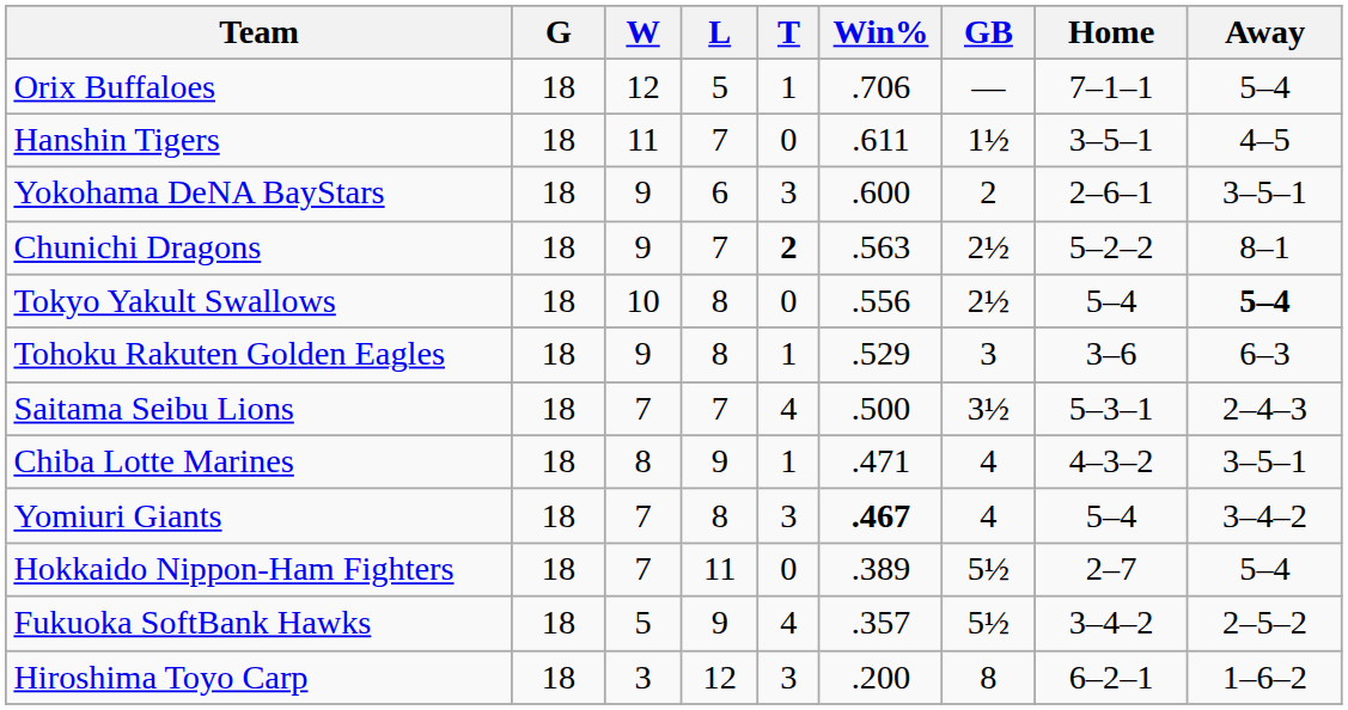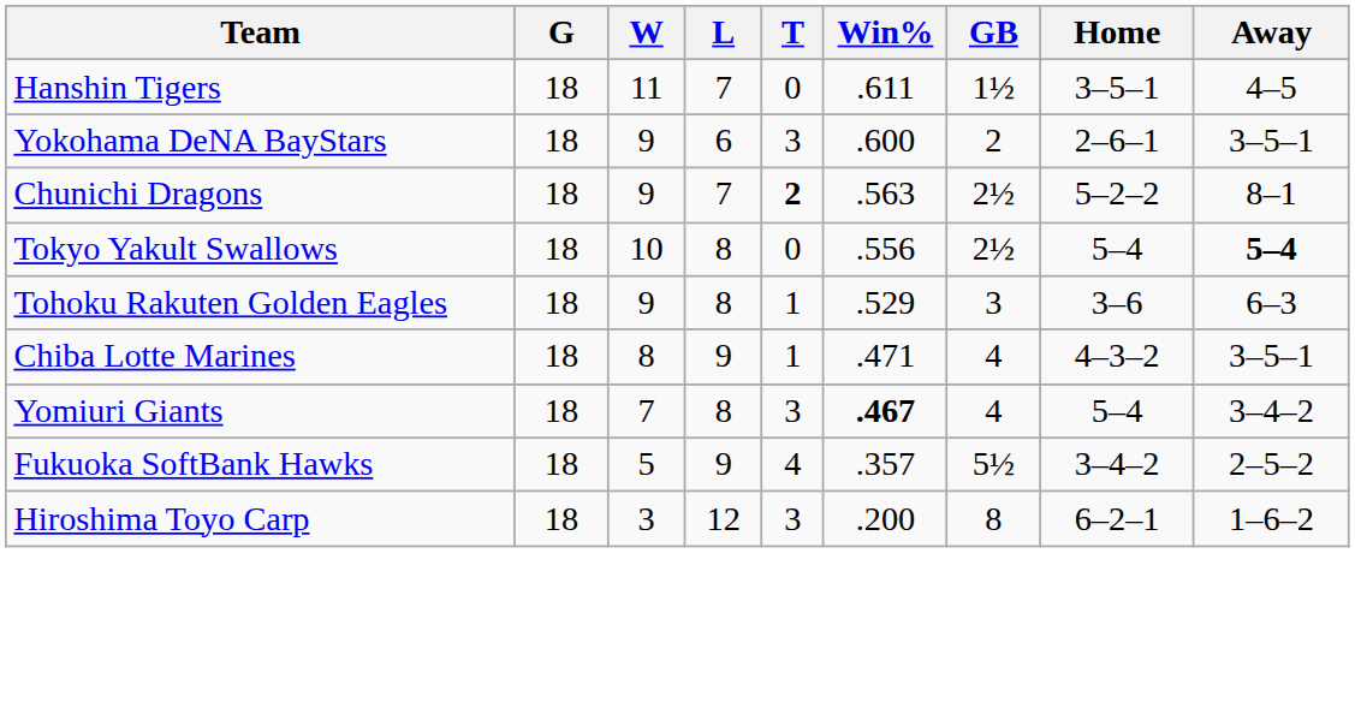 <table class="wikitable" width="50%" style="text-align:center;">
 <tr>
 <th width="33%">Team</th>
 <th width="6%">G</th>
 <th width="5%"><a href='#'>W</a></th>
 <th width="5%"><a href='#'>L</a></th>
 <th width="4%"><a href='#'>T</a></th>
 <th width="6%"><a href='#'>Win%</a></th>
 <th width="6%"><a href='#'>GB</a></th>
 <th width="10%">Home</th>
 <th width="10%">Away</th>
-</tr>
-<tr>
-<td style="text-align:left;"><a href='#'>Orix Buffaloes</a></td>
-<td>18</td>
-<td>12</td>
-<td>5</td>
-<td>1</td>
-<td>.706</td>
-<td>—</td>
-<td>7–1–1</td>
-<td>5–4</td>
 </tr>
 <tr>
 <td style="text-align:left;"><a href='#'>Hanshin Tigers</a></td>
 <td>18</td>
 <td>11</td>
 <td>7</td>
 <td>0</td>
 <td>.611</td>
 <td>1½</td>
 <td>3–5–1</td>
 <td>4–5</td>
 </tr>
 <tr>
 <td style="text-align:left;"><a href='#'>Yokohama DeNA BayStars</a></td>
 <td>18</td>
 <td>9</td>
 <td>6</td>
 <td>3</td>
 <td>.600</td>
 <td>2</td>
 <td>2–6–1</td>
 <td>3–5–1</td>
 </tr>
 <tr>
 <td style="text-align:left;"><a href='#'>Chunichi Dragons</a></td>
 <td>18</td>
 <td>9</td>
 <td>7</td>
 <td><strong>2</strong></td>
 <td>.563</td>
 <td>2½</td>
 <td>5–2–2</td>
 <td>8–1</td>
 </tr>
 <tr>
 <td style="text-align:left;"><a href='#'>Tokyo Yakult Swallows</a></td>
 <td>18</td>
 <td>10</td>
 <td>8</td>
 <td>0</td>
 <td>.556</td>
 <td>2½</td>
 <td>5–4</td>
 <td><strong>5–4</strong></td>
 </tr>
 <tr>
 <td style="text-align:left;"><a href='#'>Tohoku Rakuten Golden Eagles</a></td>
 <td>18</td>
 <td>9</td>
 <td>8</td>
 <td>1</td>
 <td>.529</td>
 <td>3</td>
 <td>3–6</td>
 <td>6–3</td>
 </tr>
 <tr>
-<td style="text-align:left;"><a href='#'>Saitama Seibu Lions</a></td>
-<td>18</td>
-<td>7</td>
-<td>7</td>
-<td>4</td>
-<td>.500</td>
-<td>3½</td>
-<td>5–3–1</td>
-<td>2–4–3</td>
-</tr>
-<tr>
 <td style="text-align:left;"><a href='#'>Chiba Lotte Marines</a></td>
 <td>18</td>
 <td>8</td>
 <td>9</td>
 <td>1</td>
 <td>.471</td>
 <td>4</td>
 <td>4–3–2</td>
 <td>3–5–1</td>
 </tr>
 <tr>
 <td style="text-align:left;"><a href='#'>Yomiuri Giants</a></td>
 <td>18</td>
 <td>7</td>
 <td>8</td>
 <td>3</td>
 <td><strong>.467</strong></td>
 <td>4</td>
 <td>5–4</td>
 <td>3–4–2</td>
-</tr>
-<tr>
-<td style="text-align:left;"><a href='#'>Hokkaido Nippon-Ham Fighters</a></td>
-<td>18</td>
-<td>7</td>
-<td>11</td>
-<td>0</td>
-<td>.389</td>
-<td>5½</td>
-<td>2–7</td>
-<td>5–4</td>
 </tr>
 <tr>
 <td style="text-align:left;"><a href='#'>Fukuoka SoftBank Hawks</a></td>
 <td>18</td>
 <td>5</td>
 <td>9</td>
 <td>4</td>
 <td>.357</td>
 <td>5½</td>
 <td>3–4–2</td>
 <td>2–5–2</td>
 </tr>
 <tr>
 <td style="text-align:left;"><a href='#'>Hiroshima Toyo Carp</a></td>
 <td>18</td>
 <td>3</td>
 <td>12</td>
 <td>3</td>
 <td>.200</td>
 <td>8</td>
 <td>6–2–1</td>
 <td>1–6–2</td>
 </tr>
 </table>
